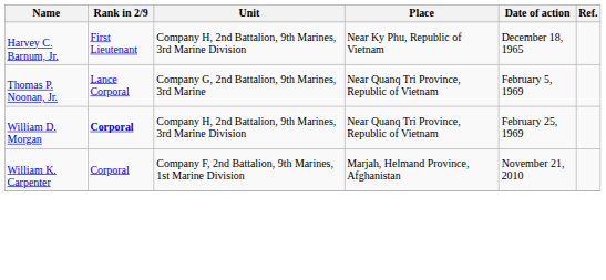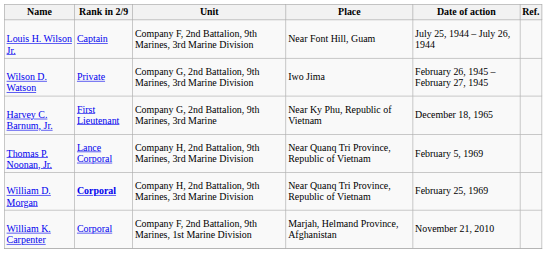 <table class="wikitable" style="text-align:left">
 <tr bgcolor="#CCCCCC">
 <th>Name</th>
 <th>Rank in 2/9</th>
 <th>Unit</th>
 <th>Place</th>
 <th>Date of action</th>
 <th>Ref.</th>
 </tr>
 <tr>
+<td><br><a href='#'>Louis H. Wilson Jr.</a></td>
+<td><a href='#'>Captain</a></td>
+<td>Company F, 2nd Battalion, 9th Marines, 3rd Marine Division</td>
+<td>Near Font Hill, Guam</td>
+<td>July 25, 1944 – July 26, 1944</td>
+<td></td>
+</tr>
+<tr>
+<td><br><a href='#'>Wilson D. Watson</a></td>
+<td><a href='#'>Private</a></td>
+<td>Company G, 2nd Battalion, 9th Marines, 3rd Marine Division</td>
+<td>Iwo Jima</td>
+<td>February 26, 1945 – February 27, 1945</td>
+<td></td>
+</tr>
+<tr>
 <td><br><a href='#'>Harvey C. Barnum, Jr.</a></td>
 <td><a href='#'>First Lieutenant</a></td>
-<td>Company H, 2nd Battalion, 9th Marines, 3rd Marine Division</td>
+<td>Company G, 2nd Battalion, 9th Marines, 3rd Marine</td>
 <td>Near Ky Phu, Republic of Vietnam</td>
 <td>December 18, 1965</td>
 <td></td>
 </tr>
 <tr>
 <td><br><a href='#'>Thomas P. Noonan, Jr.</a></td>
 <td><a href='#'>Lance Corporal</a></td>
-<td>Company G, 2nd Battalion, 9th Marines, 3rd Marine</td>
+<td>Company H, 2nd Battalion, 9th Marines, 3rd Marine Division</td>
 <td>Near Quanq Tri Province, Republic of Vietnam</td>
 <td>February 5, 1969</td>
 <td></td>
 </tr>
 <tr>
 <td><br><a href='#'>William D. Morgan</a></td>
 <td><strong><a href='#'>Corporal</a></strong></td>
 <td>Company H, 2nd Battalion, 9th Marines, 3rd Marine Division</td>
 <td>Near Quanq Tri Province, Republic of Vietnam</td>
 <td>February 25, 1969</td>
 <td></td>
 </tr>
 <tr>
 <td><br><a href='#'>William K. Carpenter</a></td>
 <td><a href='#'>Corporal</a></td>
 <td>Company F, 2nd Battalion, 9th Marines, 1st Marine Division</td>
 <td>Marjah, Helmand Province, Afghanistan</td>
 <td>November 21, 2010</td>
 <td></td>
 </tr>
 <tr>
 </tr>
 </table>
